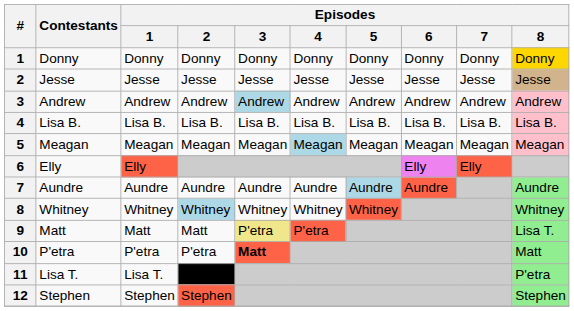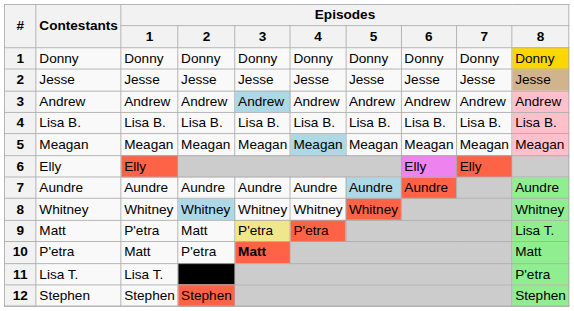 <table class="wikitable">
 <tr>
 <th style="width:30px;" rowspan="2">#</th>
 <th rowspan=2>Contestants</th>
 <th colspan=10>Episodes</th>
 </tr>
 <tr>
 <th>1</th>
 <th>2</th>
 <th>3</th>
 <th>4</th>
 <th>5</th>
 <th>6</th>
 <th>7</th>
 <th>8</th>
 </tr>
 <tr>
 <th>1</th>
 <td>Donny</td>
 <td>Donny</td>
 <td>Donny</td>
 <td>Donny</td>
 <td>Donny</td>
 <td>Donny</td>
 <td>Donny</td>
 <td>Donny</td>
 <td style="background:gold;">Donny</td>
 </tr>
 <tr>
 <th>2</th>
 <td>Jesse</td>
 <td>Jesse</td>
 <td>Jesse</td>
 <td>Jesse</td>
 <td>Jesse</td>
 <td>Jesse</td>
 <td>Jesse</td>
 <td>Jesse</td>
 <td style="background:tan;">Jesse</td>
 </tr>
 <tr>
 <th>3</th>
 <td>Andrew</td>
 <td>Andrew</td>
 <td>Andrew</td>
 <td style="background:lightblue;">Andrew</td>
 <td>Andrew</td>
 <td>Andrew</td>
 <td>Andrew</td>
 <td>Andrew</td>
 <td style="background:pink;">Andrew</td>
 </tr>
 <tr>
 <th>4</th>
 <td>Lisa B.</td>
 <td>Lisa B.</td>
 <td>Lisa B.</td>
 <td>Lisa B.</td>
 <td>Lisa B.</td>
 <td>Lisa B.</td>
 <td>Lisa B.</td>
 <td>Lisa B.</td>
 <td style="background:pink;">Lisa B.</td>
 </tr>
 <tr>
 <th>5</th>
 <td>Meagan</td>
 <td>Meagan</td>
 <td>Meagan</td>
 <td>Meagan</td>
 <td style="background:lightblue;">Meagan</td>
 <td>Meagan</td>
 <td>Meagan</td>
 <td>Meagan</td>
 <td style="background:pink;">Meagan</td>
 </tr>
 <tr>
 <th>6</th>
 <td>Elly</td>
 <td style="background:tomato;">Elly</td>
 <td style="background:#ccc;" colspan="4"></td>
 <td style="background:violet;">Elly</td>
 <td style="background:tomato;">Elly</td>
 <td style="background:#ccc;" colspan="1"></td>
 </tr>
 <tr>
 <th>7</th>
 <td>Aundre</td>
 <td>Aundre</td>
 <td>Aundre</td>
 <td>Aundre</td>
 <td>Aundre</td>
 <td style="background:lightblue;">Aundre</td>
 <td style="background:tomato;">Aundre</td>
 <td style="background:#ccc;" colspan="1"></td>
 <td style="background:lightgreen;">Aundre</td>
 </tr>
 <tr>
 <th>8</th>
 <td>Whitney</td>
 <td>Whitney</td>
 <td style="background:lightblue;">Whitney</td>
 <td>Whitney</td>
 <td>Whitney</td>
 <td style="background:tomato;">Whitney</td>
 <td style="background:#ccc;" colspan="2"></td>
 <td style="background:lightgreen;">Whitney</td>
 </tr>
 <tr>
 <th>9</th>
 <td>Matt</td>
-<td>Matt</td>
+<td>P'etra</td>
 <td>Matt</td>
 <td style="background: khaki;">P'etra</td>
 <td style="background:tomato;">P'etra</td>
 <td style="background:#ccc;" colspan="3"></td>
 <td style="background:lightgreen;">Lisa T.</td>
 </tr>
 <tr>
 <th>10</th>
 <td>P'etra</td>
-<td>P'etra</td>
+<td>Matt</td>
 <td>P'etra</td>
 <td style="background:tomato;"><strong>Matt</strong></td>
 <td style="background:#ccc;" colspan="4"></td>
 <td style="background:lightgreen;">Matt</td>
 </tr>
 <tr>
 <th>11</th>
 <td>Lisa T.</td>
 <td>Lisa T.</td>
 <td style="background:black;"><span>Lisa T.</span></td>
 <td style="background:#ccc;" colspan="5"></td>
 <td style="background:lightgreen;">P'etra</td>
 </tr>
 <tr>
 <th>12</th>
 <td>Stephen</td>
 <td>Stephen</td>
 <td style="background:tomato;">Stephen</td>
 <td style="background:#ccc;" colspan="5"></td>
 <td style="background:lightgreen;">Stephen</td>
 </tr>
 <tr>
 </tr>
 </table>
